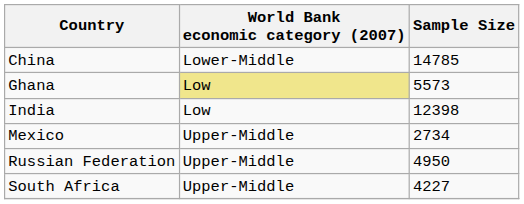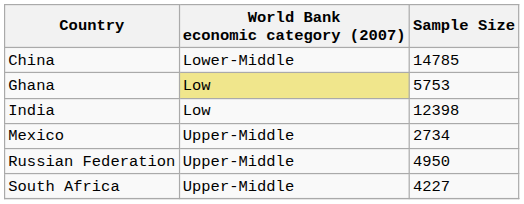 <table class="wikitable" border="1">
 <tr>
 <th>Country</th>
 <th>World Bank<br>economic category (2007)</th>
 <th>Sample Size</th>
 </tr>
 <tr>
 <td>China</td>
 <td>Lower-Middle</td>
 <td>14785</td>
 </tr>
 <tr>
 <td>Ghana</td>
 <td style="background: khaki;">Low</td>
-<td>5573</td>
+<td>5753</td>
 </tr>
 <tr>
 <td>India</td>
 <td>Low</td>
 <td>12398</td>
 </tr>
 <tr>
 <td>Mexico</td>
 <td>Upper-Middle</td>
 <td>2734</td>
 </tr>
 <tr>
 <td>Russian Federation</td>
 <td>Upper-Middle</td>
 <td>4950</td>
 </tr>
 <tr>
 <td>South Africa</td>
 <td>Upper-Middle</td>
 <td>4227</td>
 </tr>
 <tr>
 </tr>
 </table>
